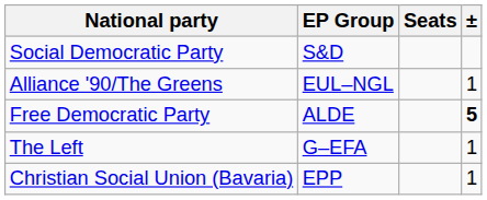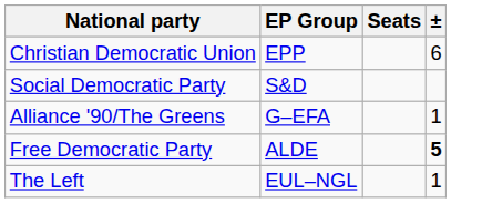 <table class="wikitable">
 <tr>
 <th>National party</th>
 <th>EP Group</th>
 <th>Seats</th>
 <th>±</th>
+</tr>
+<tr>
+<td> <a href='#'>Christian Democratic Union</a></td>
+<td> <a href='#'>EPP</a></td>
+<td></td>
+<td> 6</td>
 </tr>
 <tr>
 <td> <a href='#'>Social Democratic Party</a></td>
 <td> <a href='#'>S&D</a></td>
 <td></td>
 <td></td>
 </tr>
 <tr>
 <td> <a href='#'>Alliance '90/The Greens</a></td>
-<td> <a href='#'>EUL–NGL</a></td>
+<td> <a href='#'>G–EFA</a></td>
 <td></td>
 <td> 1</td>
 </tr>
 <tr>
 <td> <a href='#'>Free Democratic Party</a></td>
 <td> <a href='#'>ALDE</a></td>
 <td></td>
 <td><strong> 5</strong></td>
 </tr>
 <tr>
 <td> <a href='#'>The Left</a></td>
-<td> <a href='#'>G–EFA</a></td>
-<td></td>
-<td> 1</td>
-</tr>
-<tr>
-<td> <a href='#'>Christian Social Union (Bavaria)</a></td>
-<td> <a href='#'>EPP</a></td>
+<td> <a href='#'>EUL–NGL</a></td>
 <td></td>
 <td> 1</td>
 </tr>
 </table>
